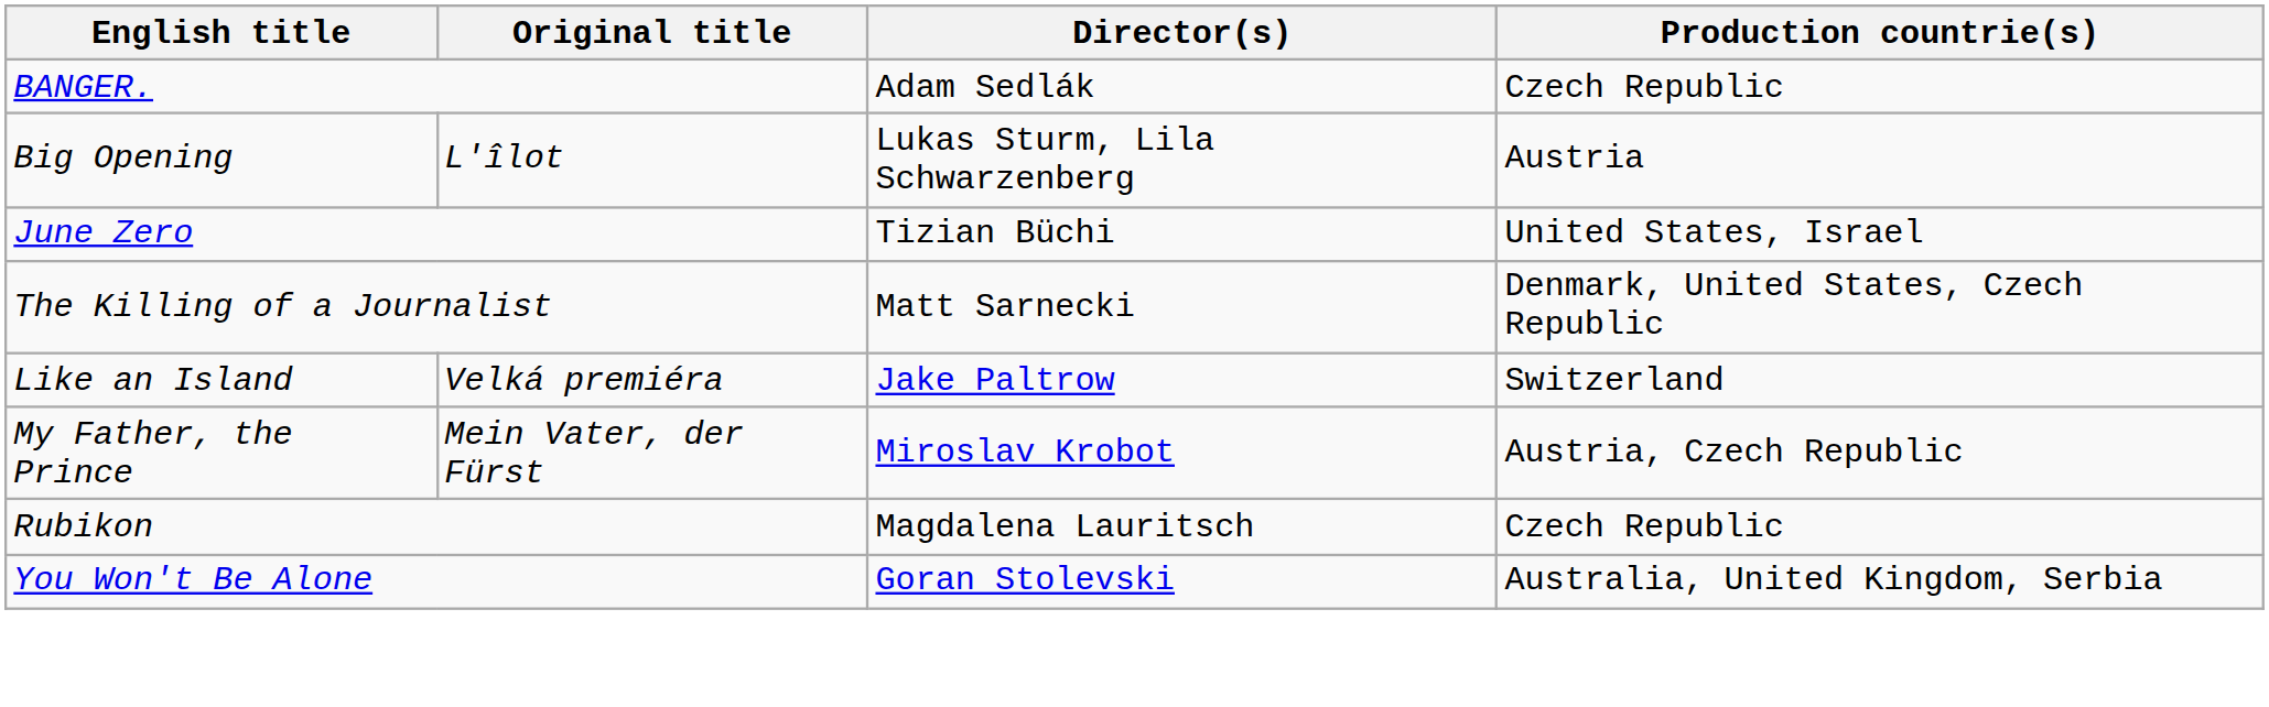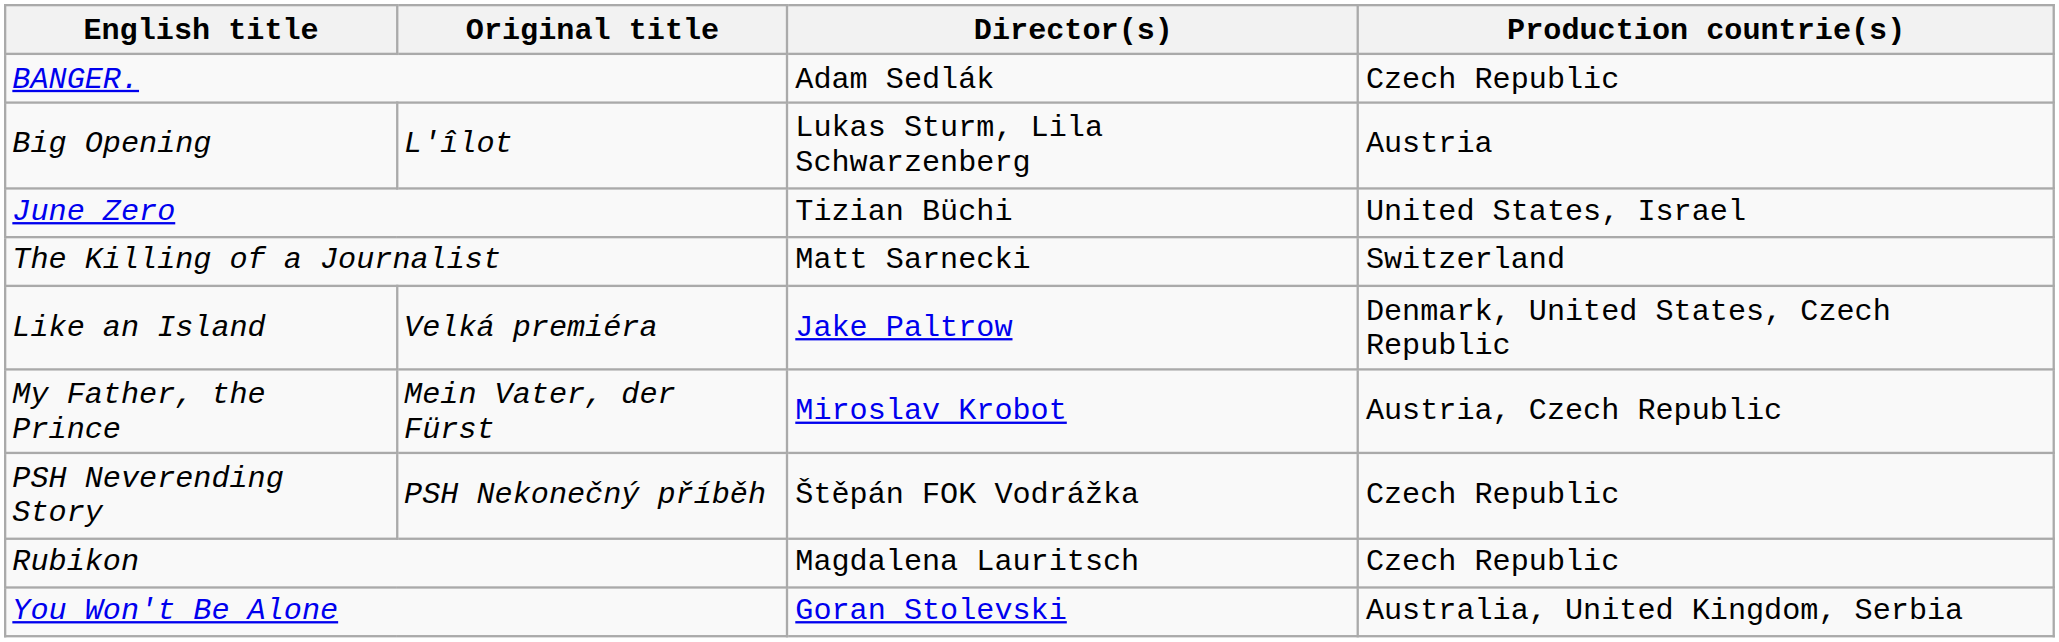 <table class="sortable wikitable" style="width:100%; margin-bottom:4px" cellpadding="5">
 <tr>
 <th scope="col">English title</th>
 <th scope="col">Original title</th>
 <th scope="col">Director(s)</th>
 <th scope="col">Production countrie(s)</th>
 </tr>
 <tr>
 <td colspan="2"><em><a href='#'>BANGER.</a></em></td>
 <td>Adam Sedlák</td>
 <td>Czech Republic</td>
 </tr>
 <tr>
 <td><em>Big Opening</em></td>
 <td><em>L'îlot</em></td>
 <td>Lukas Sturm, Lila Schwarzenberg</td>
 <td>Austria</td>
 </tr>
 <tr>
 <td colspan="2"><em><a href='#'>June Zero</a></em></td>
 <td>Tizian Büchi</td>
 <td>United States, Israel</td>
 </tr>
 <tr>
 <td colspan="2"><em>The Killing of a Journalist</em></td>
 <td>Matt Sarnecki</td>
-<td>Denmark, United States, Czech Republic</td>
+<td>Switzerland</td>
 </tr>
 <tr>
 <td><em>Like an Island</em></td>
 <td><em>Velká premiéra</em></td>
 <td><a href='#'>Jake Paltrow</a></td>
-<td>Switzerland</td>
+<td>Denmark, United States, Czech Republic</td>
 </tr>
 <tr>
 <td><em>My Father, the Prince</em></td>
 <td><em>Mein Vater, der Fürst</em></td>
 <td><a href='#'>Miroslav Krobot</a></td>
 <td>Austria, Czech Republic</td>
+</tr>
+<tr>
+<td><em>PSH Neverending Story</em></td>
+<td><em>PSH Nekonečný příběh</em></td>
+<td>Štěpán FOK Vodrážka</td>
+<td>Czech Republic</td>
 </tr>
 <tr>
 <td colspan="2"><em>Rubikon</em></td>
 <td>Magdalena Lauritsch</td>
 <td>Czech Republic</td>
 </tr>
 <tr>
 <td colspan="2"><em><a href='#'>You Won't Be Alone</a></em></td>
 <td><a href='#'>Goran Stolevski</a></td>
 <td>Australia, United Kingdom, Serbia</td>
 </tr>
 </table>
